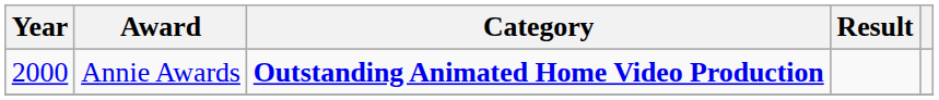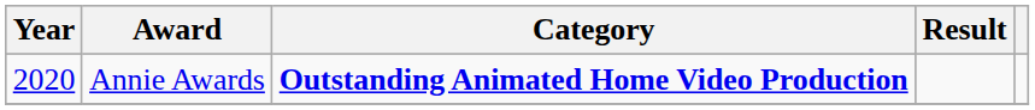 <table class="wikitable sortable" style="white-space:nowrap;">
 <tr>
 <th>Year</th>
 <th>Award</th>
 <th>Category</th>
 <th>Result</th>
 <th></th>
 </tr>
 <tr>
-<td><a href='#'>2000</a></td>
+<td><a href='#'>2020</a></td>
 <td><a href='#'>Annie Awards</a></td>
 <td><strong><a href='#'>Outstanding Animated Home Video Production</a></strong></td>
 <td></td>
 <td style="text-align:center;"></td>
 </tr>
 <tr>
 </tr>
 </table>
